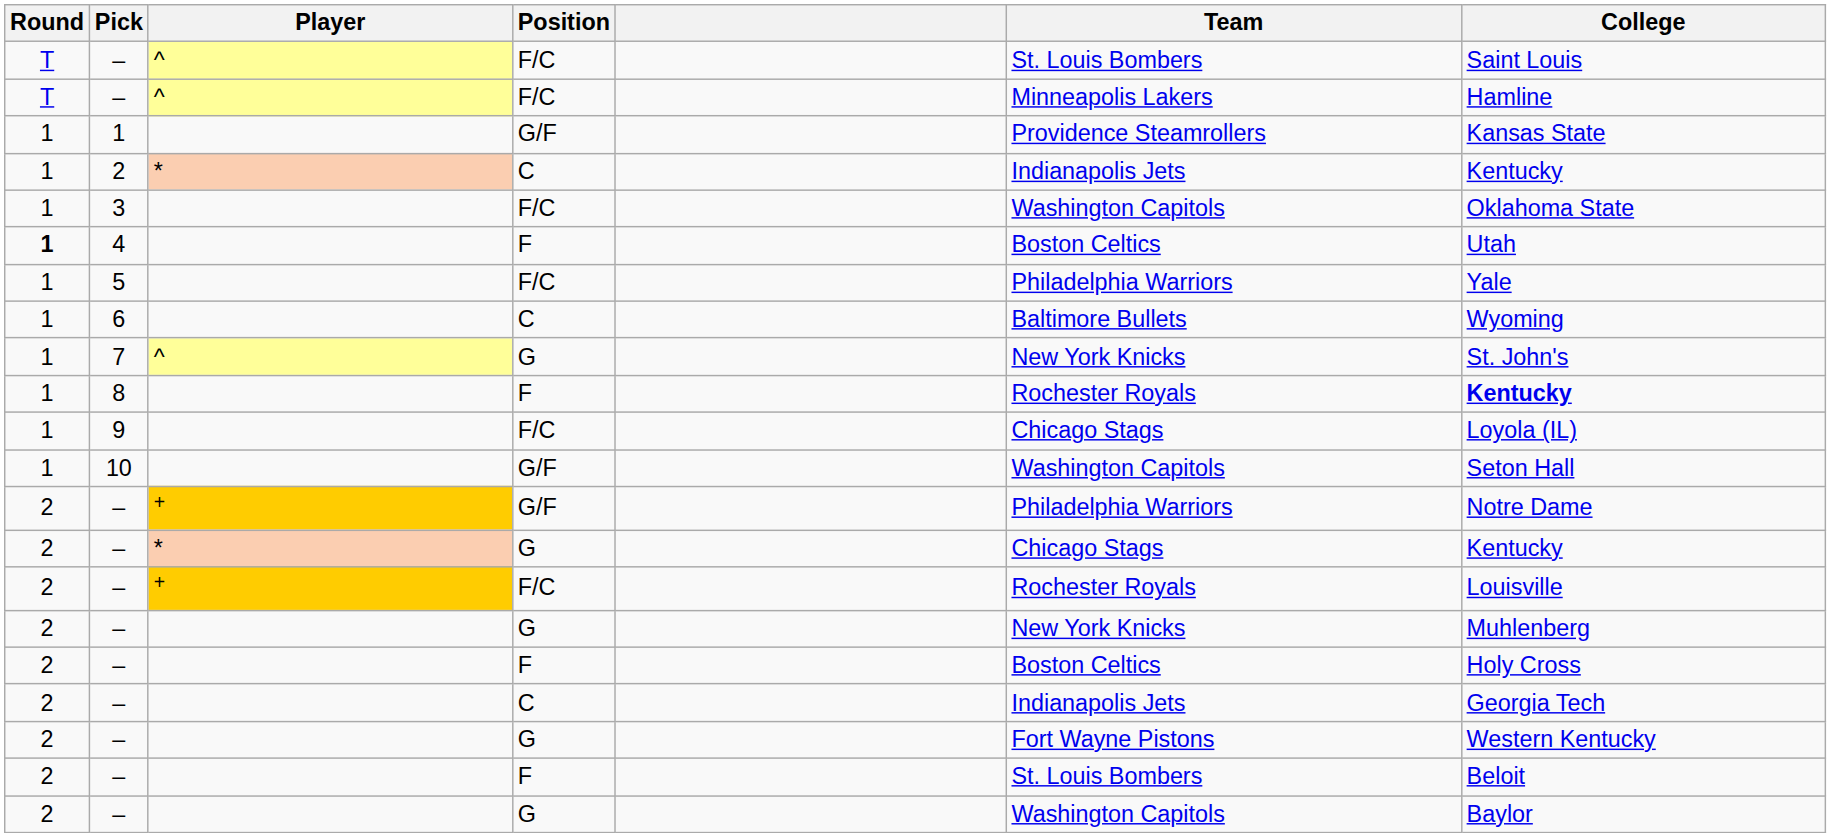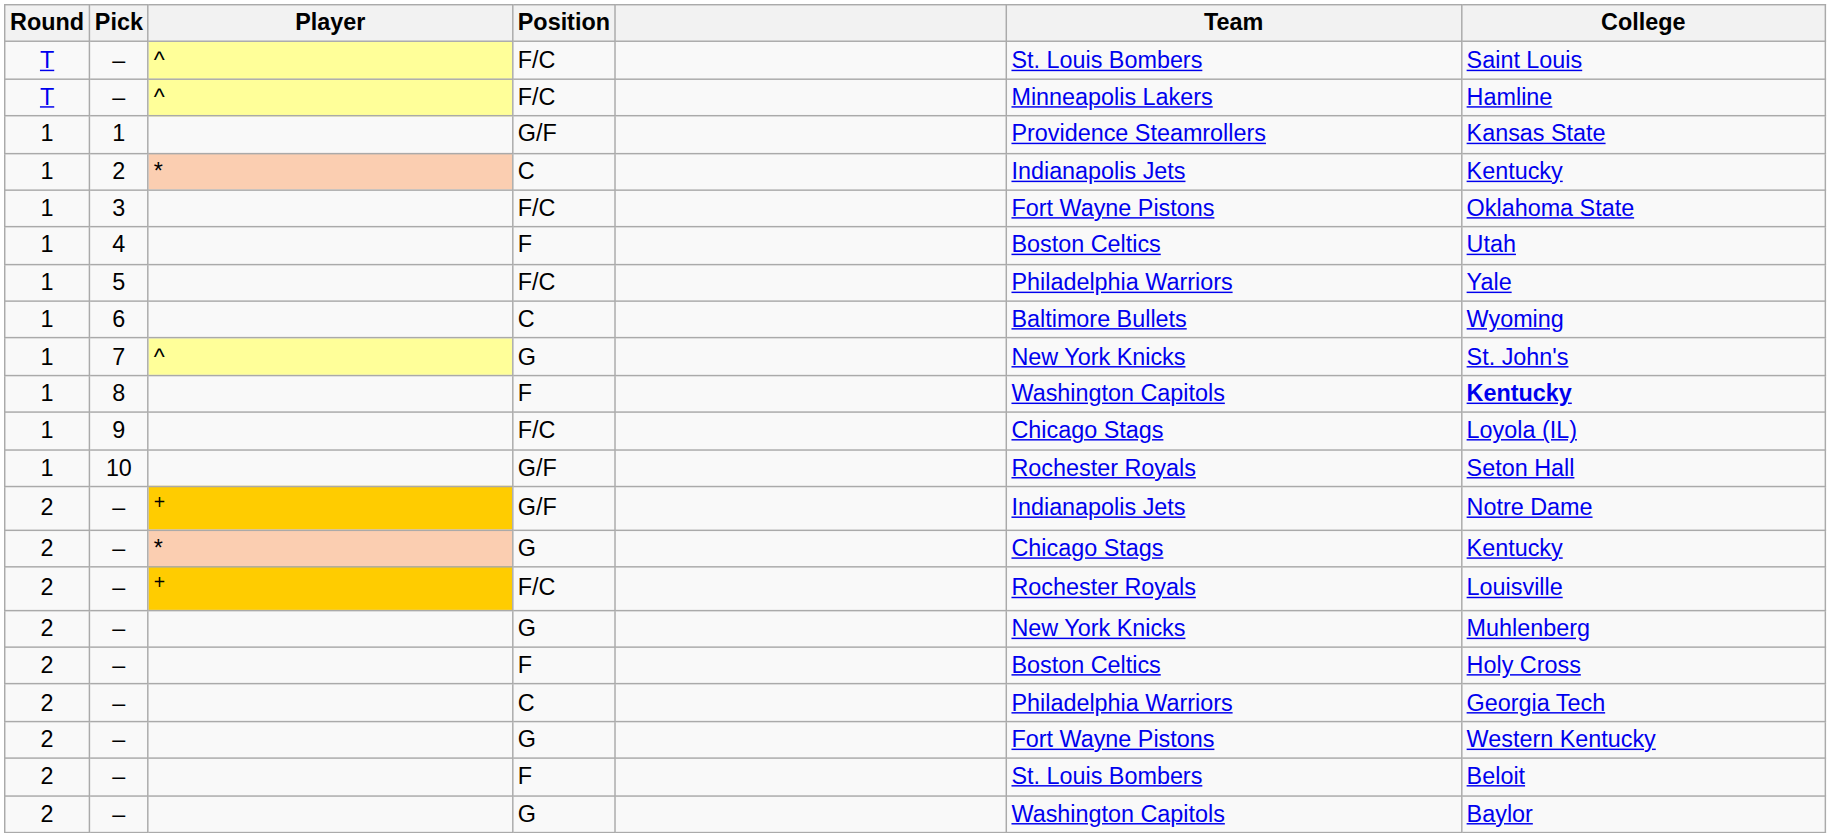 <table class="wikitable sortable">
 <tr>
 <th width="1%">Round</th>
 <th width="1%">Pick</th>
 <th width="20%">Player</th>
 <th width="1%">Position</th>
 <th width:"100px;"></th>
 <th width="25%">Team</th>
 <th width="20%">College</th>
 </tr>
 <tr>
 <td align=center><a href='#'>T</a></td>
 <td align=center>–</td>
 <td bgcolor="#FFFF99">^</td>
 <td>F/C</td>
 <td></td>
 <td><a href='#'>St. Louis Bombers</a></td>
 <td><a href='#'>Saint Louis</a></td>
 </tr>
 <tr>
 <td align=center><a href='#'>T</a></td>
 <td align=center>–</td>
 <td bgcolor="#FFFF99">^</td>
 <td>F/C</td>
 <td></td>
 <td><a href='#'>Minneapolis Lakers</a></td>
 <td><a href='#'>Hamline</a></td>
 </tr>
 <tr>
 <td align=center>1</td>
 <td align=center>1</td>
 <td></td>
 <td>G/F</td>
 <td></td>
 <td><a href='#'>Providence Steamrollers</a></td>
 <td><a href='#'>Kansas State</a></td>
 </tr>
 <tr>
 <td align=center>1</td>
 <td align=center>2</td>
 <td bgcolor="#FBCEB1">*</td>
 <td>C</td>
 <td></td>
 <td><a href='#'>Indianapolis Jets</a></td>
 <td><a href='#'>Kentucky</a></td>
 </tr>
 <tr>
 <td align=center>1</td>
 <td align=center>3</td>
 <td></td>
 <td>F/C</td>
 <td></td>
-<td><a href='#'>Washington Capitols</a></td>
+<td><a href='#'>Fort Wayne Pistons</a></td>
 <td><a href='#'>Oklahoma State</a></td>
 </tr>
 <tr>
-<td align=center><strong>1</strong></td>
+<td align=center>1</td>
 <td align=center>4</td>
 <td></td>
 <td>F</td>
 <td></td>
 <td><a href='#'>Boston Celtics</a></td>
 <td><a href='#'>Utah</a></td>
 </tr>
 <tr>
 <td align=center>1</td>
 <td align=center>5</td>
 <td></td>
 <td>F/C</td>
 <td></td>
 <td><a href='#'>Philadelphia Warriors</a></td>
 <td><a href='#'>Yale</a></td>
 </tr>
 <tr>
 <td align=center>1</td>
 <td align=center>6</td>
 <td></td>
 <td>C</td>
 <td></td>
 <td><a href='#'>Baltimore Bullets</a></td>
 <td><a href='#'>Wyoming</a></td>
 </tr>
 <tr>
 <td align=center>1</td>
 <td align=center>7</td>
 <td bgcolor="#FFFF99">^</td>
 <td>G</td>
 <td></td>
 <td><a href='#'>New York Knicks</a></td>
 <td><a href='#'>St. John's</a></td>
 </tr>
 <tr>
 <td align=center>1</td>
 <td align=center>8</td>
 <td></td>
 <td>F</td>
 <td></td>
-<td><a href='#'>Rochester Royals</a></td>
+<td><a href='#'>Washington Capitols</a></td>
 <td><strong><a href='#'>Kentucky</a></strong></td>
 </tr>
 <tr>
 <td align=center>1</td>
 <td align=center>9</td>
 <td></td>
 <td>F/C</td>
 <td></td>
 <td><a href='#'>Chicago Stags</a></td>
 <td><a href='#'>Loyola (IL)</a></td>
 </tr>
 <tr>
 <td align=center>1</td>
 <td align=center>10</td>
 <td></td>
 <td>G/F</td>
 <td></td>
-<td><a href='#'>Washington Capitols</a></td>
+<td><a href='#'>Rochester Royals</a></td>
 <td><a href='#'>Seton Hall</a></td>
 </tr>
 <tr>
 <td align=center>2</td>
 <td align=center>–</td>
 <td bgcolor="#FFCC00"><sup>+</sup></td>
 <td>G/F</td>
 <td></td>
-<td><a href='#'>Philadelphia Warriors</a></td>
+<td><a href='#'>Indianapolis Jets</a></td>
 <td><a href='#'>Notre Dame</a></td>
 </tr>
 <tr>
 <td align=center>2</td>
 <td align=center>–</td>
 <td bgcolor="#FBCEB1">*</td>
 <td>G</td>
 <td></td>
 <td><a href='#'>Chicago Stags</a></td>
 <td><a href='#'>Kentucky</a></td>
 </tr>
 <tr>
 <td align=center>2</td>
 <td align=center>–</td>
 <td bgcolor="#FFCC00"><sup>+</sup></td>
 <td>F/C</td>
 <td></td>
 <td><a href='#'>Rochester Royals</a></td>
 <td><a href='#'>Louisville</a></td>
 </tr>
 <tr>
 <td align=center>2</td>
 <td align=center>–</td>
 <td></td>
 <td>G</td>
 <td></td>
 <td><a href='#'>New York Knicks</a></td>
 <td><a href='#'>Muhlenberg</a></td>
 </tr>
 <tr>
 <td align=center>2</td>
 <td align=center>–</td>
 <td></td>
 <td>F</td>
 <td></td>
 <td><a href='#'>Boston Celtics</a></td>
 <td><a href='#'>Holy Cross</a></td>
 </tr>
 <tr>
 <td align=center>2</td>
 <td align=center>–</td>
 <td></td>
 <td>C</td>
 <td></td>
-<td><a href='#'>Indianapolis Jets</a></td>
+<td><a href='#'>Philadelphia Warriors</a></td>
 <td><a href='#'>Georgia Tech</a></td>
 </tr>
 <tr>
 <td align=center>2</td>
 <td align=center>–</td>
 <td></td>
 <td>G</td>
 <td></td>
 <td><a href='#'>Fort Wayne Pistons</a></td>
 <td><a href='#'>Western Kentucky</a></td>
 </tr>
 <tr>
 <td align=center>2</td>
 <td align=center>–</td>
 <td></td>
 <td>F</td>
 <td></td>
 <td><a href='#'>St. Louis Bombers</a></td>
 <td><a href='#'>Beloit</a></td>
 </tr>
 <tr>
 <td align=center>2</td>
 <td align=center>–</td>
 <td></td>
 <td>G</td>
 <td></td>
 <td><a href='#'>Washington Capitols</a></td>
 <td><a href='#'>Baylor</a></td>
 </tr>
 </table>
